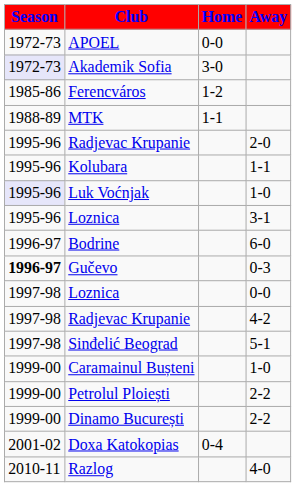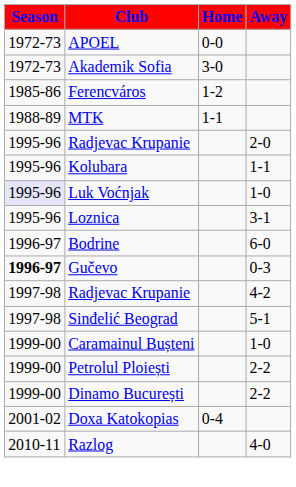 <table class="wikitable">
 <tr>
 <th style="color:blue; background:red;">Season</th>
 <th style="color:blue; background:red;">Club</th>
 <th style="color:blue; background:red;">Home</th>
 <th style="color:blue; background:red;">Away</th>
 </tr>
 <tr>
 <td>1972-73</td>
 <td> <a href='#'>APOEL</a></td>
 <td>0-0</td>
 <td></td>
 </tr>
 <tr>
-<td style="background: lavender;">1972-73</td>
+<td>1972-73</td>
 <td> <a href='#'>Akademik Sofia</a></td>
 <td>3-0</td>
 <td></td>
 </tr>
 <tr>
 <td>1985-86</td>
 <td> <a href='#'>Ferencváros</a></td>
 <td>1-2</td>
 <td></td>
 </tr>
 <tr>
 <td>1988-89</td>
 <td> <a href='#'>MTK</a></td>
 <td>1-1</td>
 <td></td>
 </tr>
 <tr>
 <td>1995-96</td>
 <td> <a href='#'>Radjevac Krupanie</a></td>
 <td></td>
 <td>2-0</td>
 </tr>
 <tr>
 <td>1995-96</td>
 <td> <a href='#'>Kolubara</a></td>
 <td></td>
 <td>1-1</td>
 </tr>
 <tr>
 <td style="background: lavender;">1995-96</td>
 <td> <a href='#'>Luk Voćnjak</a></td>
 <td></td>
 <td>1-0</td>
 </tr>
 <tr>
 <td>1995-96</td>
 <td> <a href='#'>Loznica</a></td>
 <td></td>
 <td>3-1</td>
 </tr>
 <tr>
 <td>1996-97</td>
 <td> <a href='#'>Bodrine</a></td>
 <td></td>
 <td>6-0</td>
 </tr>
 <tr>
 <td><strong>1996-97</strong></td>
 <td> <a href='#'>Gučevo</a></td>
 <td></td>
 <td>0-3</td>
 </tr>
 <tr>
 <td>1997-98</td>
-<td> <a href='#'>Loznica</a></td>
-<td></td>
-<td>0-0</td>
-</tr>
-<tr>
-<td>1997-98</td>
 <td> <a href='#'>Radjevac Krupanie</a></td>
 <td></td>
 <td>4-2</td>
 </tr>
 <tr>
 <td>1997-98</td>
 <td> <a href='#'>Sinđelić Beograd</a></td>
 <td></td>
 <td>5-1</td>
 </tr>
 <tr>
 <td>1999-00</td>
 <td> <a href='#'>Caramainul Bușteni</a></td>
 <td></td>
 <td>1-0</td>
 </tr>
 <tr>
 <td>1999-00</td>
 <td> <a href='#'>Petrolul Ploiești</a></td>
 <td></td>
 <td>2-2</td>
 </tr>
 <tr>
 <td>1999-00</td>
 <td> <a href='#'>Dinamo București</a></td>
 <td></td>
 <td>2-2</td>
 </tr>
 <tr>
 <td>2001-02</td>
 <td> <a href='#'>Doxa Katokopias</a></td>
 <td>0-4</td>
 <td></td>
 </tr>
 <tr>
 <td>2010-11</td>
 <td> <a href='#'>Razlog</a></td>
 <td></td>
 <td>4-0</td>
 </tr>
 </table>
